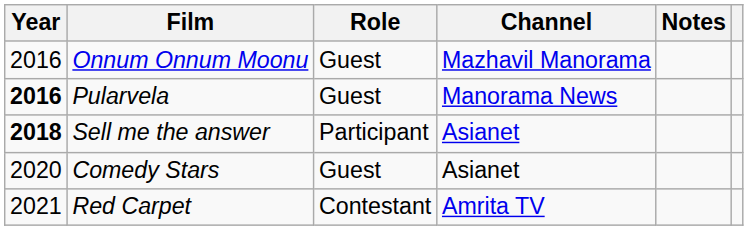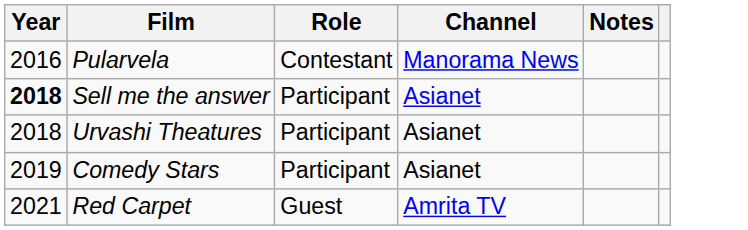 <table class="wikitable sortable">
 <tr>
 <th>Year</th>
 <th>Film</th>
 <th>Role</th>
 <th>Channel</th>
 <th>Notes</th>
 <th></th>
 </tr>
 <tr>
 <td>2016</td>
-<td><em><a href='#'>Onnum Onnum Moonu</a></em></td>
-<td>Guest</td>
-<td><a href='#'>Mazhavil Manorama</a></td>
-<td></td>
-<td></td>
-</tr>
-<tr>
-<td><strong>2016</strong></td>
 <td><em>Pularvela</em></td>
-<td>Guest</td>
+<td>Contestant</td>
 <td><a href='#'>Manorama News</a></td>
 <td></td>
 <td></td>
 </tr>
 <tr>
 <td><strong>2018</strong></td>
 <td><em>Sell me the answer</em></td>
 <td>Participant</td>
 <td><a href='#'>Asianet</a></td>
 <td></td>
 <td></td>
 </tr>
 <tr>
-<td>2020</td>
+<td>2018</td>
+<td><em>Urvashi Theatures</em></td>
+<td>Participant</td>
+<td>Asianet</td>
+<td></td>
+<td></td>
+</tr>
+<tr>
+<td>2019</td>
 <td><em>Comedy Stars</em></td>
-<td>Guest</td>
+<td>Participant</td>
 <td>Asianet</td>
 <td></td>
 <td></td>
 </tr>
 <tr>
 <td>2021</td>
 <td><em>Red Carpet</em></td>
-<td>Contestant</td>
+<td>Guest</td>
 <td><a href='#'>Amrita TV</a></td>
 <td></td>
 <td></td>
 </tr>
 </table>
